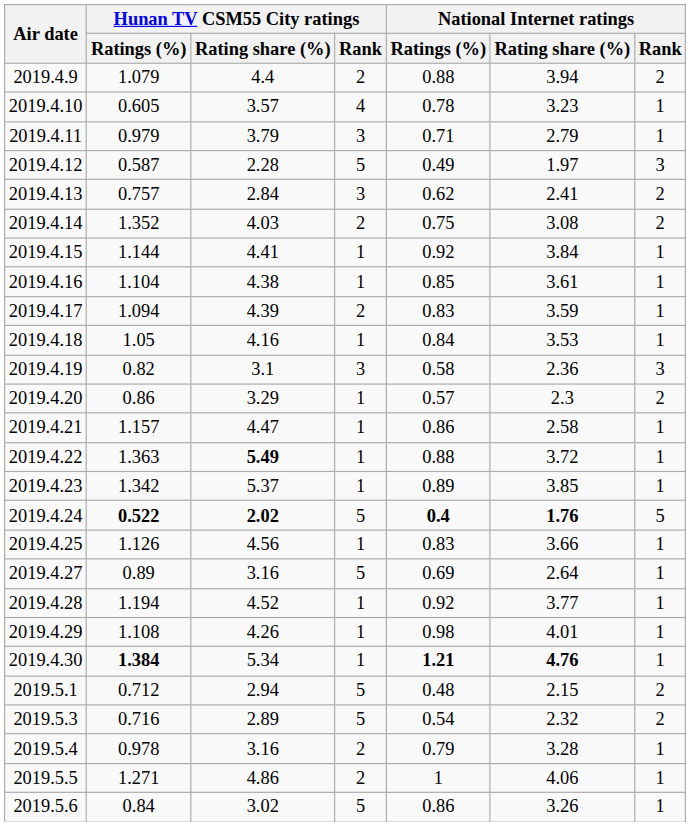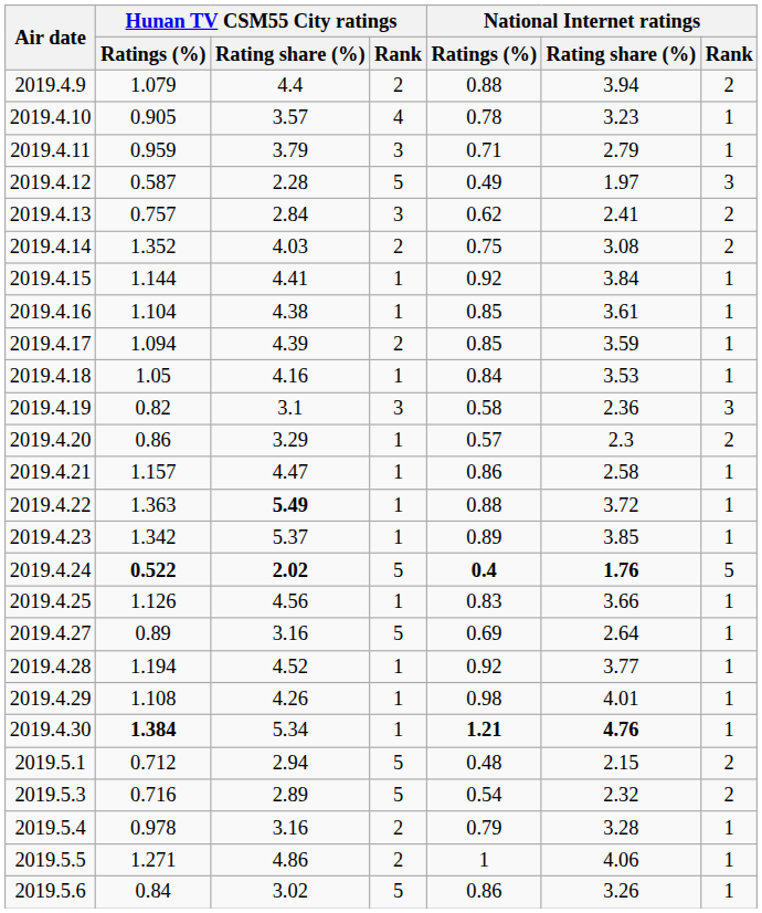 <table class="wikitable sortable mw-collapsible jquery-tablesorter" style="text-align:center">
 <tr>
 <th rowspan="2">Air date</th>
 <th colspan="3"><a href='#'>Hunan TV</a> CSM55 City ratings</th>
 <th colspan="3">National Internet ratings</th>
 </tr>
 <tr>
 <th>Ratings (%)</th>
 <th>Rating share (%)</th>
 <th>Rank</th>
 <th>Ratings (%)</th>
 <th>Rating share (%)</th>
 <th>Rank</th>
 </tr>
 <tr>
 <td>2019.4.9</td>
 <td>1.079</td>
 <td>4.4</td>
 <td>2</td>
 <td>0.88</td>
 <td>3.94</td>
 <td>2</td>
 </tr>
 <tr>
 <td>2019.4.10</td>
-<td>0.605</td>
+<td>0.905</td>
 <td>3.57</td>
 <td>4</td>
 <td>0.78</td>
 <td>3.23</td>
 <td>1</td>
 </tr>
 <tr>
 <td>2019.4.11</td>
-<td>0.979</td>
+<td>0.959</td>
 <td>3.79</td>
 <td>3</td>
 <td>0.71</td>
 <td>2.79</td>
 <td>1</td>
 </tr>
 <tr>
 <td>2019.4.12</td>
 <td>0.587</td>
 <td>2.28</td>
 <td>5</td>
 <td>0.49</td>
 <td>1.97</td>
 <td>3</td>
 </tr>
 <tr>
 <td>2019.4.13</td>
 <td>0.757</td>
 <td>2.84</td>
 <td>3</td>
 <td>0.62</td>
 <td>2.41</td>
 <td>2</td>
 </tr>
 <tr>
 <td>2019.4.14</td>
 <td>1.352</td>
 <td>4.03</td>
 <td>2</td>
 <td>0.75</td>
 <td>3.08</td>
 <td>2</td>
 </tr>
 <tr>
 <td>2019.4.15</td>
 <td>1.144</td>
 <td>4.41</td>
 <td>1</td>
 <td>0.92</td>
 <td>3.84</td>
 <td>1</td>
 </tr>
 <tr>
 <td>2019.4.16</td>
 <td>1.104</td>
 <td>4.38</td>
 <td>1</td>
 <td>0.85</td>
 <td>3.61</td>
 <td>1</td>
 </tr>
 <tr>
 <td>2019.4.17</td>
 <td>1.094</td>
 <td>4.39</td>
 <td>2</td>
-<td>0.83</td>
+<td>0.85</td>
 <td>3.59</td>
 <td>1</td>
 </tr>
 <tr>
 <td>2019.4.18</td>
 <td>1.05</td>
 <td>4.16</td>
 <td>1</td>
 <td>0.84</td>
 <td>3.53</td>
 <td>1</td>
 </tr>
 <tr>
 <td>2019.4.19</td>
 <td>0.82</td>
 <td>3.1</td>
 <td>3</td>
 <td>0.58</td>
 <td>2.36</td>
 <td>3</td>
 </tr>
 <tr>
 <td>2019.4.20</td>
 <td>0.86</td>
 <td>3.29</td>
 <td>1</td>
 <td>0.57</td>
 <td>2.3</td>
 <td>2</td>
 </tr>
 <tr>
 <td>2019.4.21</td>
 <td>1.157</td>
 <td>4.47</td>
 <td>1</td>
 <td>0.86</td>
 <td>2.58</td>
 <td>1</td>
 </tr>
 <tr>
 <td>2019.4.22</td>
 <td>1.363</td>
 <td><strong><span>5.49</span></strong></td>
 <td>1</td>
 <td>0.88</td>
 <td>3.72</td>
 <td>1</td>
 </tr>
 <tr>
 <td>2019.4.23</td>
 <td>1.342</td>
 <td>5.37</td>
 <td>1</td>
 <td>0.89</td>
 <td>3.85</td>
 <td>1</td>
 </tr>
 <tr>
 <td>2019.4.24</td>
 <td><strong><span>0.522</span></strong></td>
 <td><strong><span>2.02</span></strong></td>
 <td>5</td>
 <td><strong><span>0.4</span></strong></td>
 <td><strong><span>1.76</span></strong></td>
 <td>5</td>
 </tr>
 <tr>
 <td>2019.4.25</td>
 <td>1.126</td>
 <td>4.56</td>
 <td>1</td>
 <td>0.83</td>
 <td>3.66</td>
 <td>1</td>
 </tr>
 <tr>
 <td>2019.4.27</td>
 <td>0.89</td>
 <td>3.16</td>
 <td>5</td>
 <td>0.69</td>
 <td>2.64</td>
 <td>1</td>
 </tr>
 <tr>
 <td>2019.4.28</td>
 <td>1.194</td>
 <td>4.52</td>
 <td>1</td>
 <td>0.92</td>
 <td>3.77</td>
 <td>1</td>
 </tr>
 <tr>
 <td>2019.4.29</td>
 <td>1.108</td>
 <td>4.26</td>
 <td>1</td>
 <td>0.98</td>
 <td>4.01</td>
 <td>1</td>
 </tr>
 <tr>
 <td>2019.4.30</td>
 <td><strong><span>1.384</span></strong></td>
 <td>5.34</td>
 <td>1</td>
 <td><strong><span>1.21</span></strong></td>
 <td><strong><span>4.76</span></strong></td>
 <td>1</td>
 </tr>
 <tr>
 <td>2019.5.1</td>
 <td>0.712</td>
 <td>2.94</td>
 <td>5</td>
 <td>0.48</td>
 <td>2.15</td>
 <td>2</td>
 </tr>
 <tr>
 <td>2019.5.3</td>
 <td>0.716</td>
 <td>2.89</td>
 <td>5</td>
 <td>0.54</td>
 <td>2.32</td>
 <td>2</td>
 </tr>
 <tr>
 <td>2019.5.4</td>
 <td>0.978</td>
 <td>3.16</td>
 <td>2</td>
 <td>0.79</td>
 <td>3.28</td>
 <td>1</td>
 </tr>
 <tr>
 <td>2019.5.5</td>
 <td>1.271</td>
 <td>4.86</td>
 <td>2</td>
 <td>1</td>
 <td>4.06</td>
 <td>1</td>
 </tr>
 <tr>
 <td>2019.5.6</td>
 <td>0.84</td>
 <td>3.02</td>
 <td>5</td>
 <td>0.86</td>
 <td>3.26</td>
 <td>1</td>
 </tr>
 </table>
